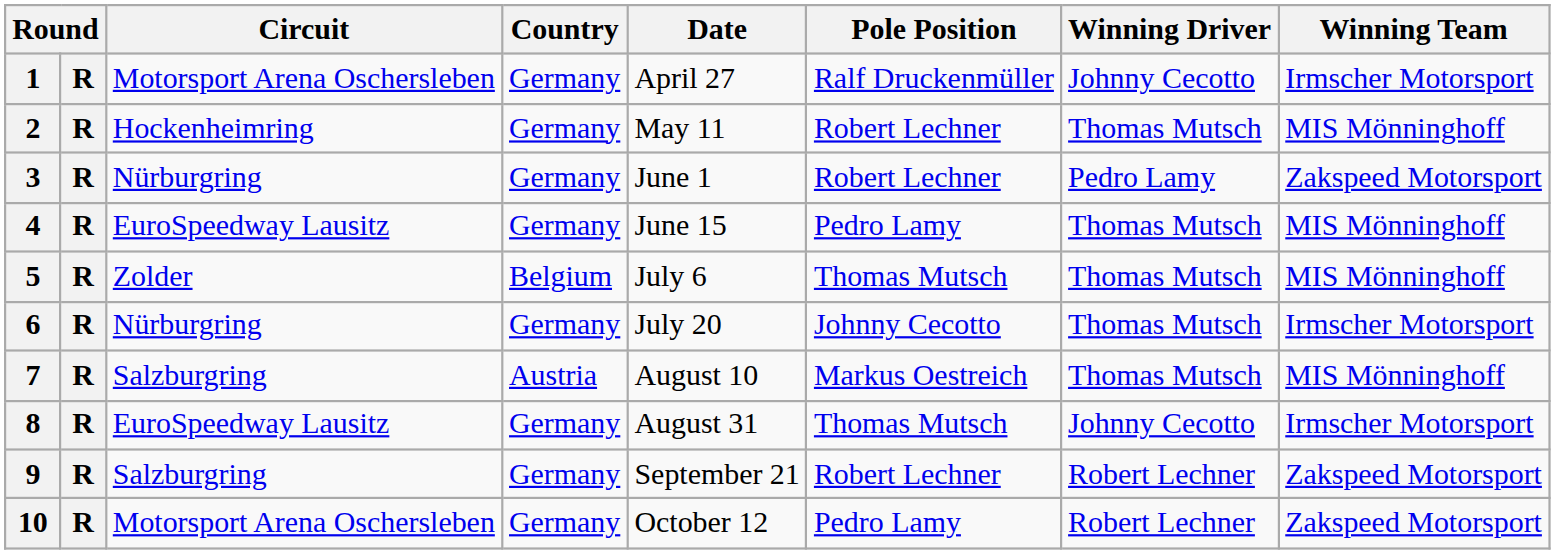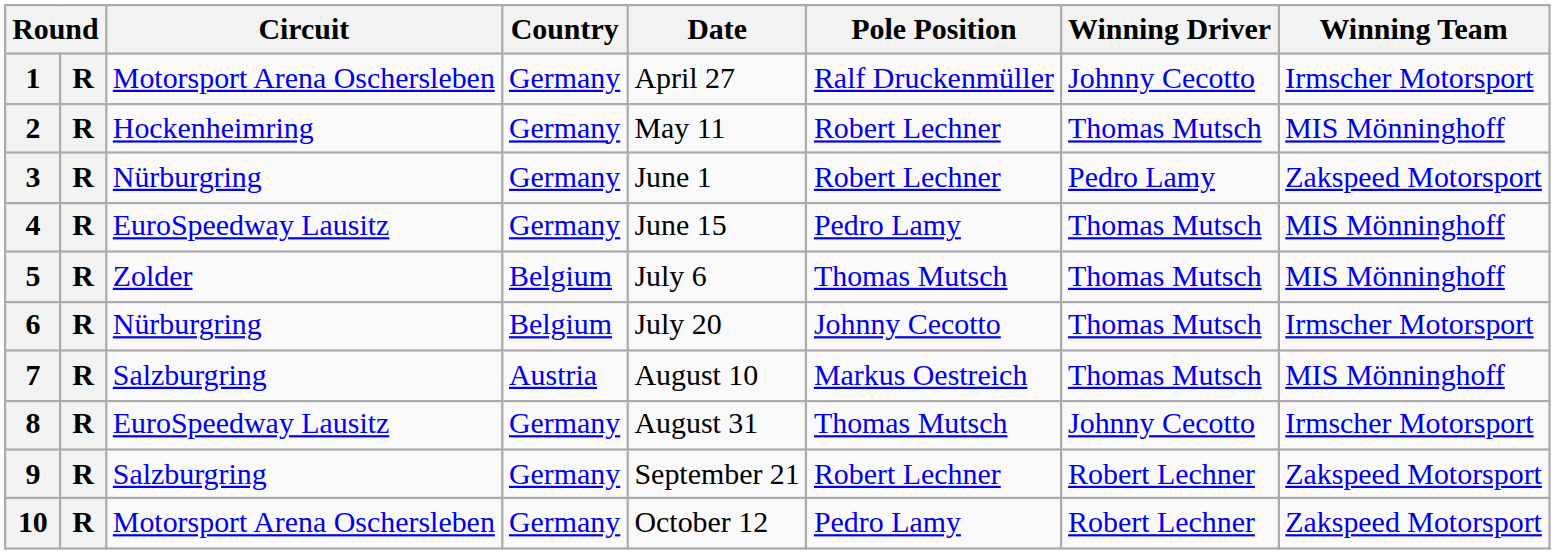 <table class="wikitable" style="font-size: 85%">
 <tr>
 <th colspan=2>Round</th>
 <th>Circuit</th>
 <th>Country</th>
 <th>Date</th>
 <th>Pole Position</th>
 <th>Winning Driver</th>
 <th>Winning Team</th>
 </tr>
 <tr>
 <th>1</th>
 <th>R</th>
 <td> <a href='#'>Motorsport Arena Oschersleben</a></td>
 <td><a href='#'>Germany</a></td>
 <td>April 27</td>
 <td> <a href='#'>Ralf Druckenmüller</a></td>
 <td> <a href='#'>Johnny Cecotto</a></td>
 <td> <a href='#'>Irmscher Motorsport</a></td>
 </tr>
 <tr>
 <th>2</th>
 <th>R</th>
 <td> <a href='#'>Hockenheimring</a></td>
 <td><a href='#'>Germany</a></td>
 <td>May 11</td>
 <td> <a href='#'>Robert Lechner</a></td>
 <td> <a href='#'>Thomas Mutsch</a></td>
 <td> <a href='#'>MIS Mönninghoff</a></td>
 </tr>
 <tr>
 <th>3</th>
 <th>R</th>
 <td> <a href='#'>Nürburgring</a></td>
 <td><a href='#'>Germany</a></td>
 <td>June 1</td>
 <td> <a href='#'>Robert Lechner</a></td>
 <td> <a href='#'>Pedro Lamy</a></td>
 <td> <a href='#'>Zakspeed Motorsport</a></td>
 </tr>
 <tr>
 <th>4</th>
 <th>R</th>
 <td> <a href='#'>EuroSpeedway Lausitz</a></td>
 <td><a href='#'>Germany</a></td>
 <td>June 15</td>
 <td> <a href='#'>Pedro Lamy</a></td>
 <td> <a href='#'>Thomas Mutsch</a></td>
 <td> <a href='#'>MIS Mönninghoff</a></td>
 </tr>
 <tr>
 <th>5</th>
 <th>R</th>
 <td> <a href='#'>Zolder</a></td>
 <td><a href='#'>Belgium</a></td>
 <td>July 6</td>
 <td> <a href='#'>Thomas Mutsch</a></td>
 <td> <a href='#'>Thomas Mutsch</a></td>
 <td> <a href='#'>MIS Mönninghoff</a></td>
 </tr>
 <tr>
 <th>6</th>
 <th>R</th>
 <td> <a href='#'>Nürburgring</a></td>
-<td><a href='#'>Germany</a></td>
+<td><a href='#'>Belgium</a></td>
 <td>July 20</td>
 <td> <a href='#'>Johnny Cecotto</a></td>
 <td> <a href='#'>Thomas Mutsch</a></td>
 <td> <a href='#'>Irmscher Motorsport</a></td>
 </tr>
 <tr>
 <th>7</th>
 <th>R</th>
 <td> <a href='#'>Salzburgring</a></td>
 <td><a href='#'>Austria</a></td>
 <td>August 10</td>
 <td> <a href='#'>Markus Oestreich</a></td>
 <td> <a href='#'>Thomas Mutsch</a></td>
 <td> <a href='#'>MIS Mönninghoff</a></td>
 </tr>
 <tr>
 <th>8</th>
 <th>R</th>
 <td> <a href='#'>EuroSpeedway Lausitz</a></td>
 <td><a href='#'>Germany</a></td>
 <td>August 31</td>
 <td> <a href='#'>Thomas Mutsch</a></td>
 <td> <a href='#'>Johnny Cecotto</a></td>
 <td> <a href='#'>Irmscher Motorsport</a></td>
 </tr>
 <tr>
 <th>9</th>
 <th>R</th>
 <td> <a href='#'>Salzburgring</a></td>
 <td><a href='#'>Germany</a></td>
 <td>September 21</td>
 <td> <a href='#'>Robert Lechner</a></td>
 <td> <a href='#'>Robert Lechner</a></td>
 <td> <a href='#'>Zakspeed Motorsport</a></td>
 </tr>
 <tr>
 <th>10</th>
 <th>R</th>
 <td> <a href='#'>Motorsport Arena Oschersleben</a></td>
 <td><a href='#'>Germany</a></td>
 <td>October 12</td>
 <td> <a href='#'>Pedro Lamy</a></td>
 <td> <a href='#'>Robert Lechner</a></td>
 <td> <a href='#'>Zakspeed Motorsport</a></td>
 </tr>
 </table>
